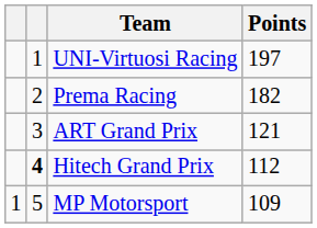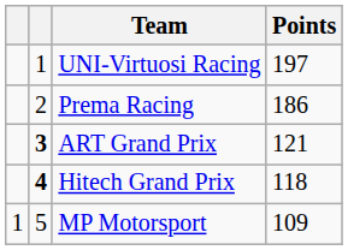 <table class="wikitable" style="font-size: 85%;">
 <tr>
 <th></th>
 <th></th>
 <th>Team</th>
 <th>Points</th>
 </tr>
 <tr>
 <td align="left"></td>
 <td align="center">1</td>
 <td> <a href='#'>UNI-Virtuosi Racing</a></td>
 <td>197</td>
 </tr>
 <tr>
 <td align="left"></td>
 <td align="center">2</td>
 <td> <a href='#'>Prema Racing</a></td>
-<td>182</td>
+<td>186</td>
 </tr>
 <tr>
 <td align="left"></td>
-<td align="center">3</td>
+<td align="center"><strong>3</strong></td>
 <td> <a href='#'>ART Grand Prix</a></td>
 <td>121</td>
 </tr>
 <tr>
 <td align="left"></td>
 <td align="center"><strong>4</strong></td>
 <td> <a href='#'>Hitech Grand Prix</a></td>
-<td>112</td>
+<td>118</td>
 </tr>
 <tr>
 <td align="left"> 1</td>
 <td align="center">5</td>
 <td> <a href='#'>MP Motorsport</a></td>
 <td>109</td>
 </tr>
 </table>
